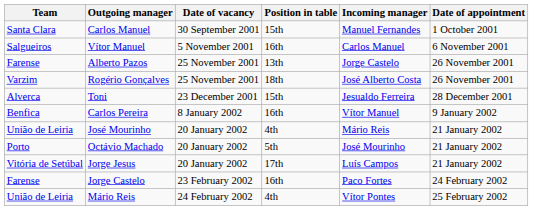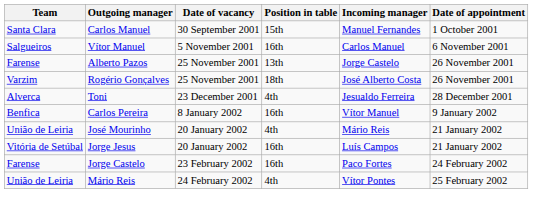 <table class="wikitable sortable">
 <tr>
 <th>Team</th>
 <th>Outgoing manager</th>
 <th>Date of vacancy</th>
 <th>Position in table</th>
 <th>Incoming manager</th>
 <th>Date of appointment</th>
 </tr>
 <tr>
 <td><a href='#'>Santa Clara</a></td>
 <td> <a href='#'>Carlos Manuel</a></td>
 <td>30 September 2001</td>
 <td>15th</td>
 <td> <a href='#'>Manuel Fernandes</a></td>
 <td>1 October 2001</td>
 </tr>
 <tr>
 <td><a href='#'>Salgueiros</a></td>
 <td> <a href='#'>Vítor Manuel</a></td>
 <td>5 November 2001</td>
 <td>16th</td>
 <td> <a href='#'>Carlos Manuel</a></td>
 <td>6 November 2001</td>
 </tr>
 <tr>
 <td><a href='#'>Farense</a></td>
 <td> <a href='#'>Alberto Pazos</a></td>
 <td>25 November 2001</td>
 <td>13th</td>
 <td> <a href='#'>Jorge Castelo</a></td>
 <td>26 November 2001</td>
 </tr>
 <tr>
 <td><a href='#'>Varzim</a></td>
 <td> <a href='#'>Rogério Gonçalves</a></td>
 <td>25 November 2001</td>
 <td>18th</td>
 <td> <a href='#'>José Alberto Costa</a></td>
 <td>26 November 2001</td>
 </tr>
 <tr>
 <td><a href='#'>Alverca</a></td>
 <td>  <a href='#'>Toni</a></td>
 <td>23 December 2001</td>
-<td>15th</td>
+<td>4th</td>
 <td> <a href='#'>Jesualdo Ferreira</a></td>
 <td>28 December 2001</td>
 </tr>
 <tr>
 <td><a href='#'>Benfica</a></td>
 <td> <a href='#'>Carlos Pereira</a></td>
 <td>8 January 2002</td>
 <td>16th</td>
 <td> <a href='#'>Vítor Manuel</a></td>
 <td>9 January 2002</td>
 </tr>
 <tr>
 <td><a href='#'>União de Leiria</a></td>
 <td> <a href='#'>José Mourinho</a></td>
 <td>20 January 2002</td>
 <td>4th</td>
 <td> <a href='#'>Mário Reis</a></td>
 <td>21 January 2002</td>
 </tr>
 <tr>
-<td><a href='#'>Porto</a></td>
-<td> <a href='#'>Octávio Machado</a></td>
-<td>20 January 2002</td>
-<td>5th</td>
-<td> <a href='#'>José Mourinho</a></td>
-<td>21 January 2002</td>
-</tr>
-<tr>
 <td><a href='#'>Vitória de Setúbal</a></td>
 <td> <a href='#'>Jorge Jesus</a></td>
 <td>20 January 2002</td>
-<td>17th</td>
+<td>16th</td>
 <td> <a href='#'>Luís Campos</a></td>
 <td>21 January 2002</td>
 </tr>
 <tr>
 <td><a href='#'>Farense</a></td>
 <td> <a href='#'>Jorge Castelo</a></td>
 <td>23 February 2002</td>
 <td>16th</td>
 <td> <a href='#'>Paco Fortes</a></td>
 <td>24 February 2002</td>
 </tr>
 <tr>
 <td><a href='#'>União de Leiria</a></td>
 <td> <a href='#'>Mário Reis</a></td>
 <td>24 February 2002</td>
 <td>4th</td>
 <td> <a href='#'>Vítor Pontes</a></td>
 <td>25 February 2002</td>
 </tr>
 </table>
